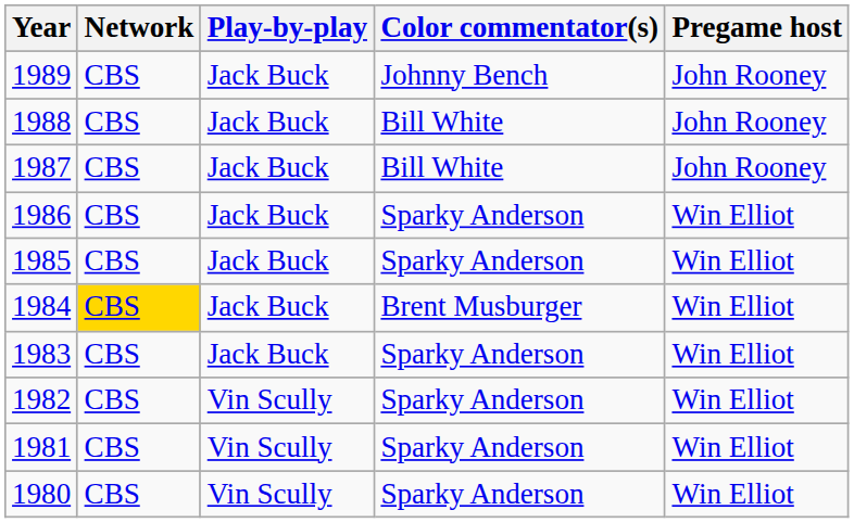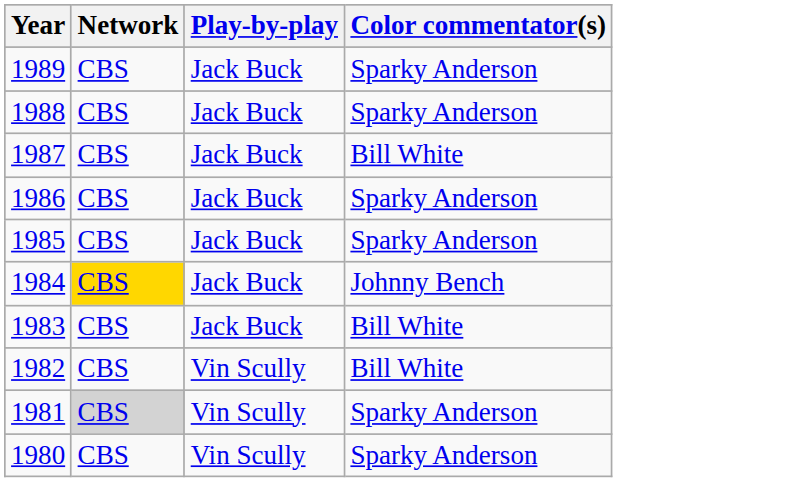 <table class="wikitable">
 <tr>
 <th>Year</th>
 <th>Network</th>
 <th><a href='#'>Play-by-play</a></th>
 <th><a href='#'>Color commentator</a>(s)</th>
-<th>Pregame host</th>
 </tr>
 <tr>
 <td><a href='#'>1989</a></td>
 <td><a href='#'>CBS</a></td>
 <td><a href='#'>Jack Buck</a></td>
-<td><a href='#'>Johnny Bench</a></td>
-<td><a href='#'>John Rooney</a></td>
+<td><a href='#'>Sparky Anderson</a></td>
 </tr>
 <tr>
 <td><a href='#'>1988</a></td>
 <td><a href='#'>CBS</a></td>
 <td><a href='#'>Jack Buck</a></td>
-<td><a href='#'>Bill White</a></td>
-<td><a href='#'>John Rooney</a></td>
+<td><a href='#'>Sparky Anderson</a></td>
 </tr>
 <tr>
 <td><a href='#'>1987</a></td>
 <td><a href='#'>CBS</a></td>
 <td><a href='#'>Jack Buck</a></td>
 <td><a href='#'>Bill White</a></td>
-<td><a href='#'>John Rooney</a></td>
 </tr>
 <tr>
 <td><a href='#'>1986</a></td>
 <td><a href='#'>CBS</a></td>
 <td><a href='#'>Jack Buck</a></td>
 <td><a href='#'>Sparky Anderson</a></td>
-<td><a href='#'>Win Elliot</a></td>
 </tr>
 <tr>
 <td><a href='#'>1985</a></td>
 <td><a href='#'>CBS</a></td>
 <td><a href='#'>Jack Buck</a></td>
 <td><a href='#'>Sparky Anderson</a></td>
-<td><a href='#'>Win Elliot</a></td>
 </tr>
 <tr>
 <td><a href='#'>1984</a></td>
 <td style="background: gold;"><a href='#'>CBS</a></td>
 <td><a href='#'>Jack Buck</a></td>
-<td><a href='#'>Brent Musburger</a></td>
-<td><a href='#'>Win Elliot</a></td>
+<td><a href='#'>Johnny Bench</a></td>
 </tr>
 <tr>
 <td><a href='#'>1983</a></td>
 <td><a href='#'>CBS</a></td>
 <td><a href='#'>Jack Buck</a></td>
-<td><a href='#'>Sparky Anderson</a></td>
-<td><a href='#'>Win Elliot</a></td>
+<td><a href='#'>Bill White</a></td>
 </tr>
 <tr>
 <td><a href='#'>1982</a></td>
 <td><a href='#'>CBS</a></td>
 <td><a href='#'>Vin Scully</a></td>
-<td><a href='#'>Sparky Anderson</a></td>
-<td><a href='#'>Win Elliot</a></td>
+<td><a href='#'>Bill White</a></td>
 </tr>
 <tr>
 <td><a href='#'>1981</a></td>
-<td><a href='#'>CBS</a></td>
+<td style="background: lightgrey;"><a href='#'>CBS</a></td>
 <td><a href='#'>Vin Scully</a></td>
 <td><a href='#'>Sparky Anderson</a></td>
-<td><a href='#'>Win Elliot</a></td>
 </tr>
 <tr>
 <td><a href='#'>1980</a></td>
 <td><a href='#'>CBS</a></td>
 <td><a href='#'>Vin Scully</a></td>
 <td><a href='#'>Sparky Anderson</a></td>
-<td><a href='#'>Win Elliot</a></td>
 </tr>
 </table>
